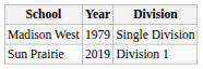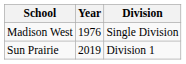 <table class="wikitable">
 <tr>
 <th>School</th>
 <th>Year</th>
 <th>Division</th>
 </tr>
 <tr>
 <td>Madison West</td>
-<td>1979</td>
+<td>1976</td>
 <td>Single Division</td>
 </tr>
 <tr>
 <td>Sun Prairie</td>
 <td>2019</td>
 <td>Division 1</td>
 </tr>
 </table>
